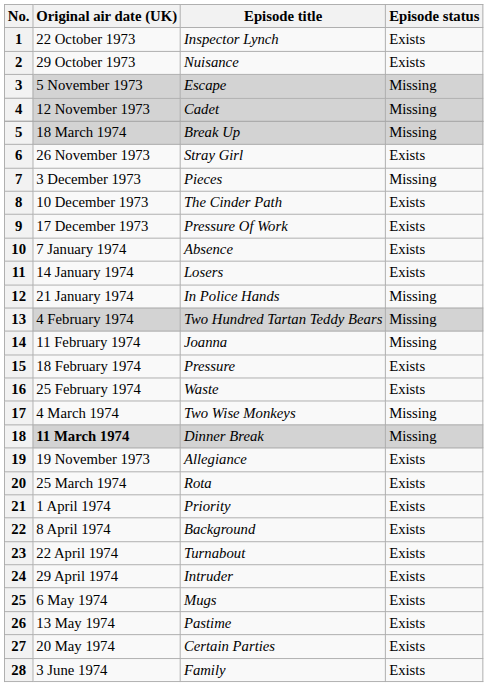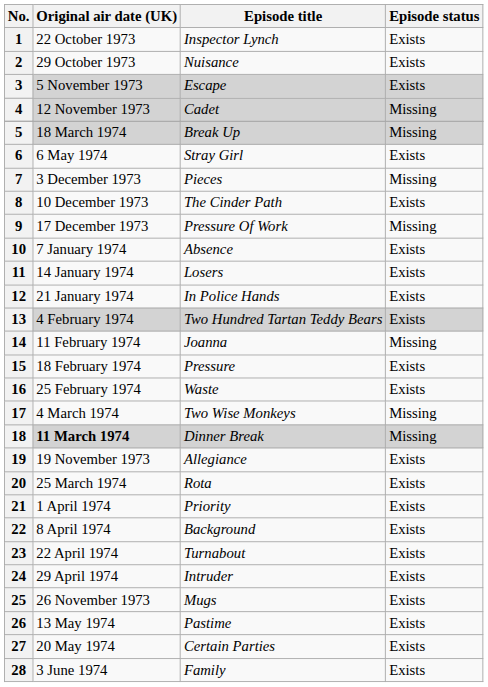 <table class="wikitable">
 <tr>
 <th>No.</th>
 <th>Original air date (UK)</th>
 <th>Episode title</th>
 <th>Episode status</th>
 </tr>
 <tr>
 <th style="text-align:center;">1</th>
 <td>22 October 1973</td>
 <td><em>Inspector Lynch</em></td>
 <td>Exists</td>
 </tr>
 <tr>
 <th style="text-align:center;">2</th>
 <td>29 October 1973</td>
 <td><em>Nuisance</em></td>
 <td>Exists</td>
 </tr>
 <tr style="background:lightgrey;">
 <th style="text-align:center;">3</th>
 <td>5 November 1973</td>
 <td><em>Escape</em></td>
-<td>Missing</td>
+<td>Exists</td>
 </tr>
 <tr style="background:lightgrey;">
 <th style="text-align:center;">4</th>
 <td>12 November 1973</td>
 <td><em>Cadet</em></td>
 <td>Missing</td>
 </tr>
 <tr>
 </tr>
 <tr style="background:lightgrey;">
 <th style="text-align:center;">5</th>
 <td>18 March 1974</td>
 <td><em>Break Up</em></td>
 <td>Missing</td>
 </tr>
 <tr>
 <th style="text-align:center;">6</th>
-<td>26 November 1973</td>
+<td>6 May 1974</td>
 <td><em>Stray Girl</em></td>
 <td>Exists</td>
 </tr>
 <tr>
 <th style="text-align:center;">7</th>
 <td>3 December 1973</td>
 <td><em>Pieces</em></td>
 <td>Missing</td>
 </tr>
 <tr>
 <th style="text-align:center;">8</th>
 <td>10 December 1973</td>
 <td><em>The Cinder Path</em></td>
 <td>Exists</td>
 </tr>
 <tr>
 <th style="text-align:center;">9</th>
 <td>17 December 1973</td>
 <td><em>Pressure Of Work</em></td>
-<td>Exists</td>
+<td>Missing</td>
 </tr>
 <tr>
 <th style="text-align:center;">10</th>
 <td>7 January 1974</td>
 <td><em>Absence</em></td>
 <td>Exists</td>
 </tr>
 <tr>
 <th style="text-align:center;">11</th>
 <td>14 January 1974</td>
 <td><em>Losers</em></td>
 <td>Exists</td>
 </tr>
 <tr>
 <th style="text-align:center;">12</th>
 <td>21 January 1974</td>
 <td><em>In Police Hands</em></td>
-<td>Missing</td>
+<td>Exists</td>
 </tr>
 <tr style="background:lightgrey;">
 <th style="text-align:center;">13</th>
 <td>4 February 1974</td>
 <td><em>Two Hundred Tartan Teddy Bears</em></td>
-<td>Missing</td>
+<td>Exists</td>
 </tr>
 <tr>
 <th style="text-align:center;">14</th>
 <td>11 February 1974</td>
 <td><em>Joanna</em></td>
 <td>Missing</td>
 </tr>
 <tr>
 <th style="text-align:center;">15</th>
 <td>18 February 1974</td>
 <td><em>Pressure</em></td>
 <td>Exists</td>
 </tr>
 <tr>
 <th style="text-align:center;">16</th>
 <td>25 February 1974</td>
 <td><em>Waste</em></td>
 <td>Exists</td>
 </tr>
 <tr>
 <th style="text-align:center;">17</th>
 <td>4 March 1974</td>
 <td><em>Two Wise Monkeys</em></td>
 <td>Missing</td>
 </tr>
 <tr style="background:lightgrey;">
 <th style="text-align:center;">18</th>
 <td><strong>11 March 1974</strong></td>
 <td><em>Dinner Break</em></td>
 <td>Missing</td>
 </tr>
 <tr>
 <th style="text-align:center;">19</th>
 <td>19 November 1973</td>
 <td><em>Allegiance</em></td>
 <td>Exists</td>
 </tr>
 <tr>
 <th style="text-align:center;">20</th>
 <td>25 March 1974</td>
 <td><em>Rota</em></td>
 <td>Exists</td>
 </tr>
 <tr>
 <th style="text-align:center;">21</th>
 <td>1 April 1974</td>
 <td><em>Priority</em></td>
 <td>Exists</td>
 </tr>
 <tr>
 <th style="text-align:center;">22</th>
 <td>8 April 1974</td>
 <td><em>Background</em></td>
 <td>Exists</td>
 </tr>
 <tr>
 <th style="text-align:center;">23</th>
 <td>22 April 1974</td>
 <td><em>Turnabout</em></td>
 <td>Exists</td>
 </tr>
 <tr>
 <th style="text-align:center;">24</th>
 <td>29 April 1974</td>
 <td><em>Intruder</em></td>
 <td>Exists</td>
 </tr>
 <tr>
 <th style="text-align:center;">25</th>
-<td>6 May 1974</td>
+<td>26 November 1973</td>
 <td><em>Mugs</em></td>
 <td>Exists</td>
 </tr>
 <tr>
 <th style="text-align:center;">26</th>
 <td>13 May 1974</td>
 <td><em>Pastime</em></td>
 <td>Exists</td>
 </tr>
 <tr>
 <th style="text-align:center;">27</th>
 <td>20 May 1974</td>
 <td><em>Certain Parties</em></td>
 <td>Exists</td>
 </tr>
 <tr>
 <th style="text-align:center;">28</th>
 <td>3 June 1974</td>
 <td><em>Family</em></td>
 <td>Exists</td>
 </tr>
 </table>
